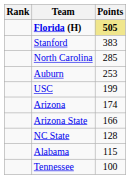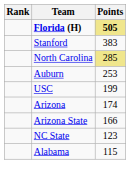 <table class="wikitable sortable" style="text-align:center">
 <tr>
 <th>Rank</th>
 <th>Team</th>
 <th>Points</th>
 </tr>
 <tr>
 <td></td>
 <td align=left><strong><a href='#'>Florida</a></strong> <strong>(H)</strong></td>
 <td style="background: khaki;"><strong>505</strong></td>
 </tr>
 <tr>
 <td></td>
 <td align=left><a href='#'>Stanford</a></td>
 <td>383</td>
 </tr>
 <tr>
 <td></td>
 <td align=left><a href='#'>North Carolina</a></td>
-<td>285</td>
+<td style="background: khaki;">285</td>
 </tr>
 <tr>
 <td></td>
 <td align=left><a href='#'>Auburn</a></td>
 <td>253</td>
 </tr>
 <tr>
 <td></td>
 <td align=left><a href='#'>USC</a></td>
 <td>199</td>
 </tr>
 <tr>
 <td></td>
 <td align=left><a href='#'>Arizona</a></td>
 <td>174</td>
 </tr>
 <tr>
 <td></td>
 <td align=left><a href='#'>Arizona State</a></td>
 <td>166</td>
 </tr>
 <tr>
 <td></td>
 <td align=left><a href='#'>NC State</a></td>
-<td>128</td>
+<td>123</td>
 </tr>
 <tr>
 <td></td>
 <td align=left><a href='#'>Alabama</a></td>
 <td>115</td>
 </tr>
-<tr>
-<td></td>
-<td align=left><a href='#'>Tennessee</a></td>
-<td>100</td>
-</tr>
 </table>
